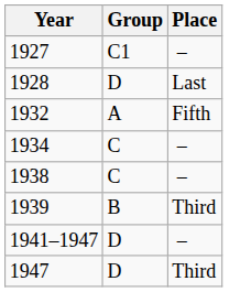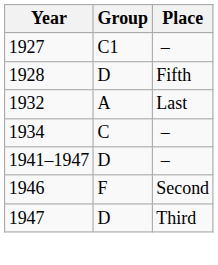 <table class="wikitable">
 <tr>
 <th>Year</th>
 <th>Group</th>
 <th>Place</th>
 </tr>
 <tr>
 <td>1927</td>
 <td>C1</td>
 <td> –</td>
 </tr>
 <tr>
 <td>1928</td>
 <td>D</td>
-<td>Last</td>
+<td>Fifth</td>
 </tr>
 <tr>
 <td>1932</td>
 <td>A</td>
-<td>Fifth</td>
+<td>Last</td>
 </tr>
 <tr>
 <td>1934</td>
 <td>C</td>
 <td> –</td>
 </tr>
 <tr>
-<td>1938</td>
-<td>C</td>
+<td>1941–1947</td>
+<td>D</td>
 <td> –</td>
 </tr>
 <tr>
-<td>1939</td>
-<td>B</td>
-<td>Third</td>
-</tr>
-<tr>
-<td>1941–1947</td>
-<td>D</td>
-<td> –</td>
+<td>1946</td>
+<td>F</td>
+<td>Second</td>
 </tr>
 <tr>
 <td>1947</td>
 <td>D</td>
 <td>Third</td>
 </tr>
 </table>
